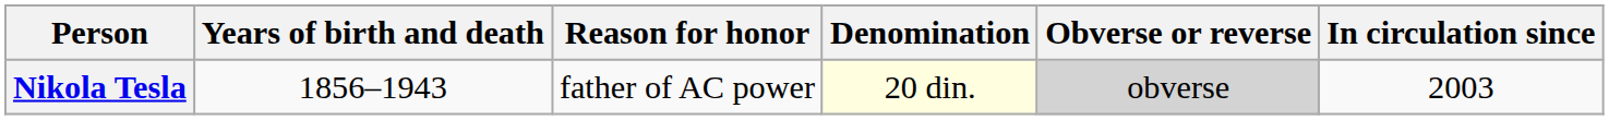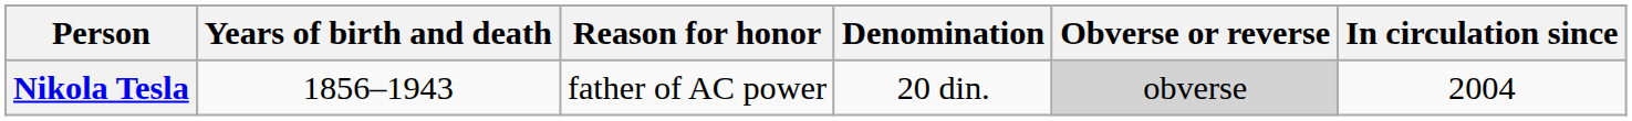 <table class="wikitable" style="font-size:95%; text-align:center;">
 <tr>
 <th>Person</th>
 <th>Years of birth and death</th>
 <th>Reason for honor</th>
 <th>Denomination</th>
 <th>Obverse or reverse</th>
 <th>In circulation since</th>
 </tr>
 <tr>
 <th><a href='#'>Nikola Tesla</a></th>
 <td>1856–1943</td>
 <td>father of AC power</td>
-<td style="background: lightyellow;">20 din.</td>
+<td>20 din.</td>
 <td style="background: lightgrey;">obverse</td>
-<td>2003</td>
+<td>2004</td>
 </tr>
 </table>
